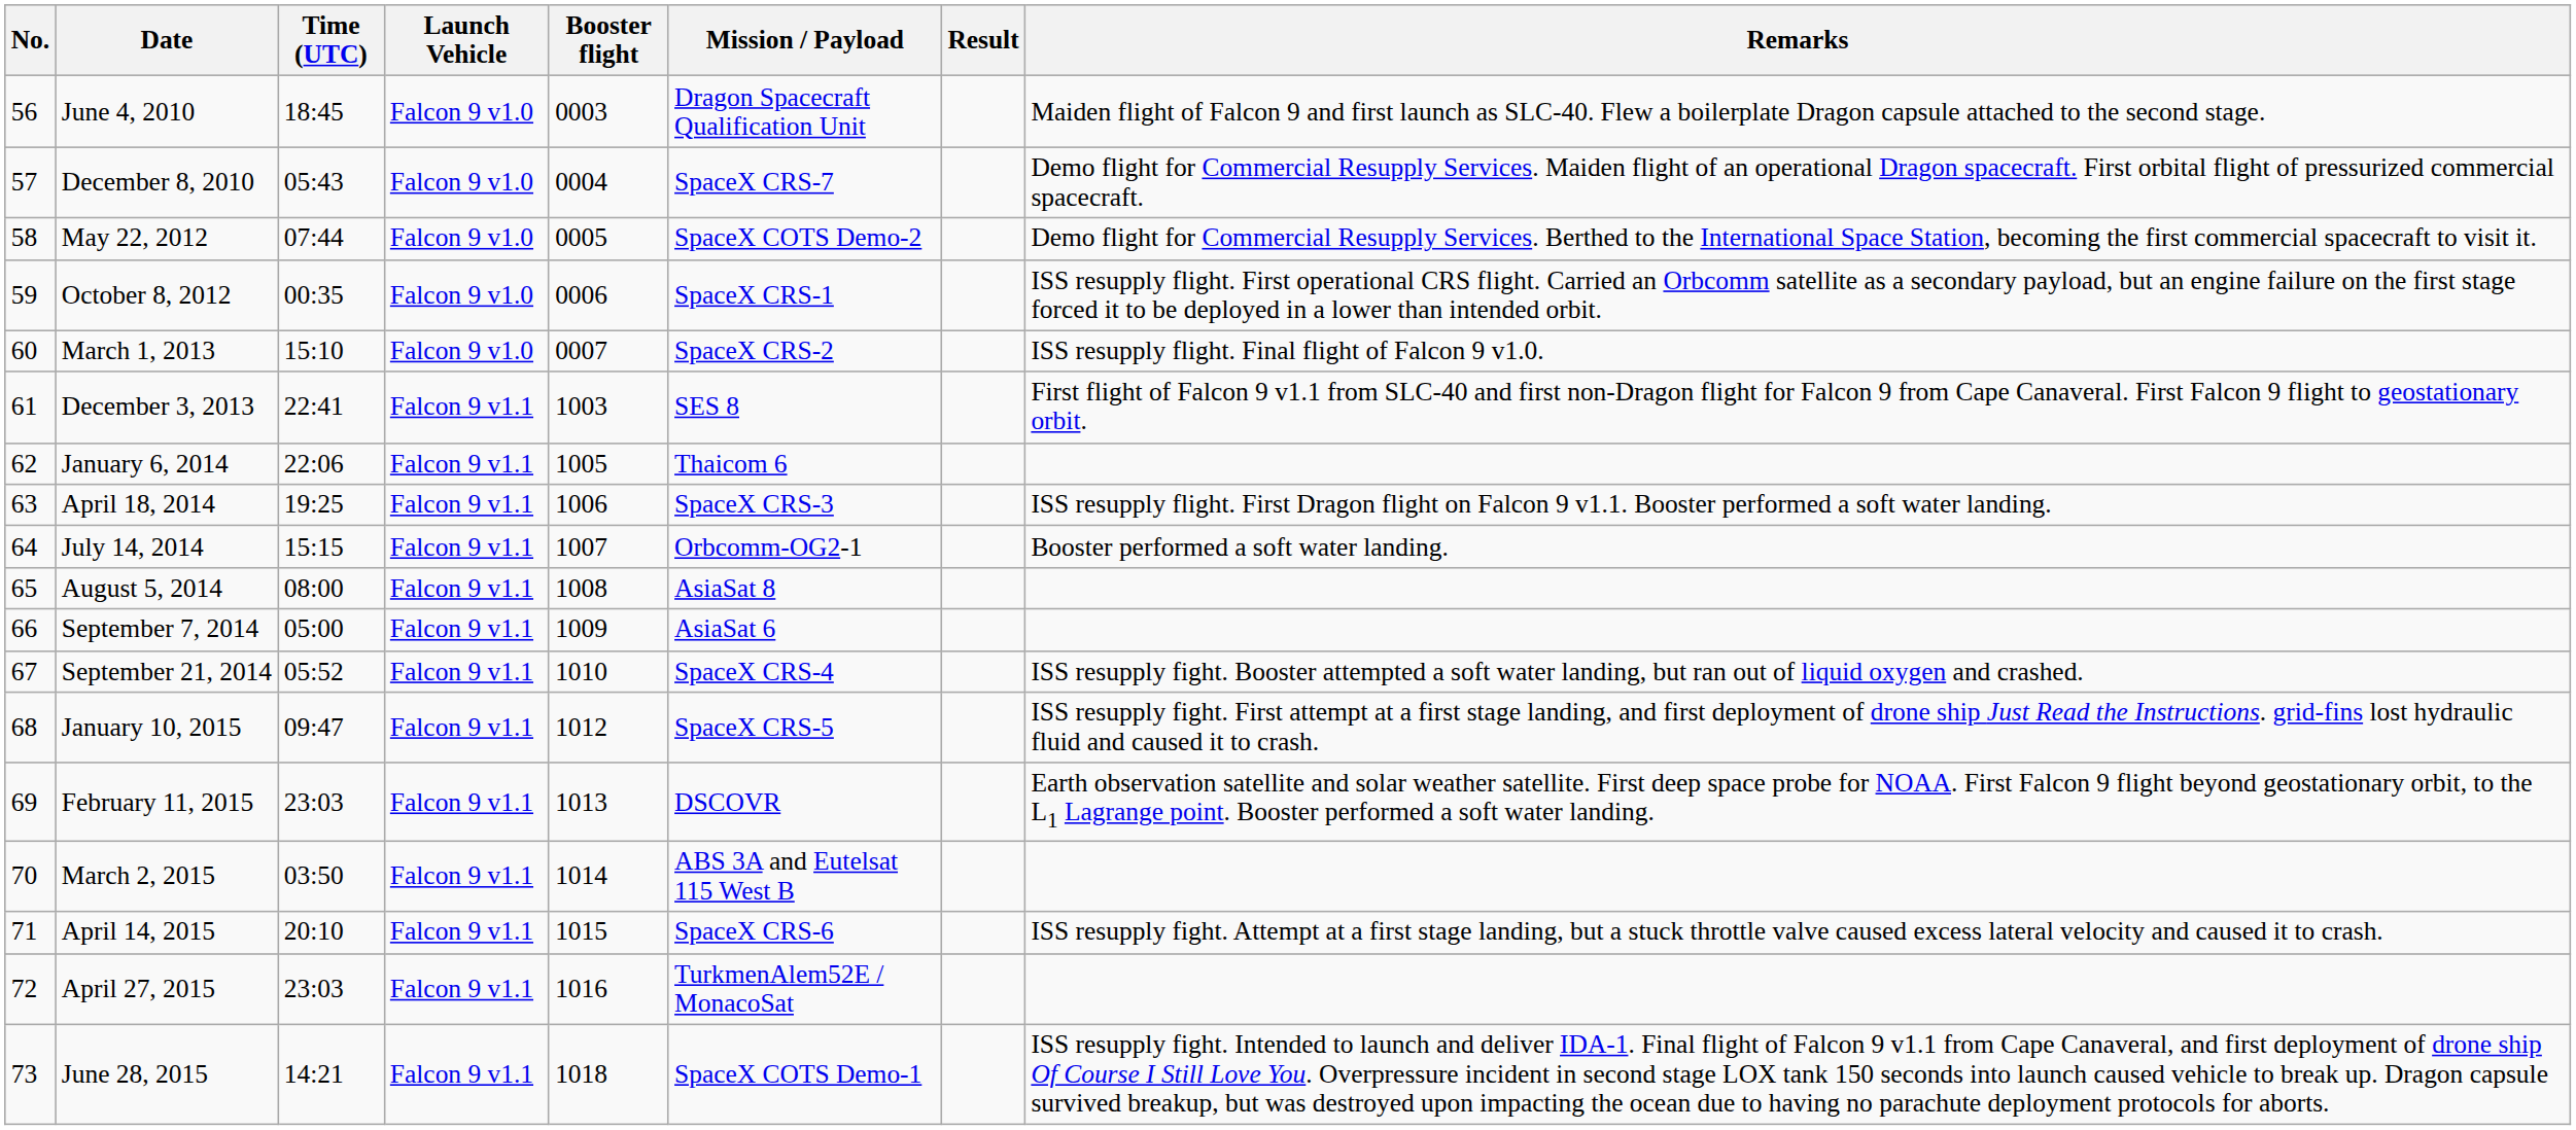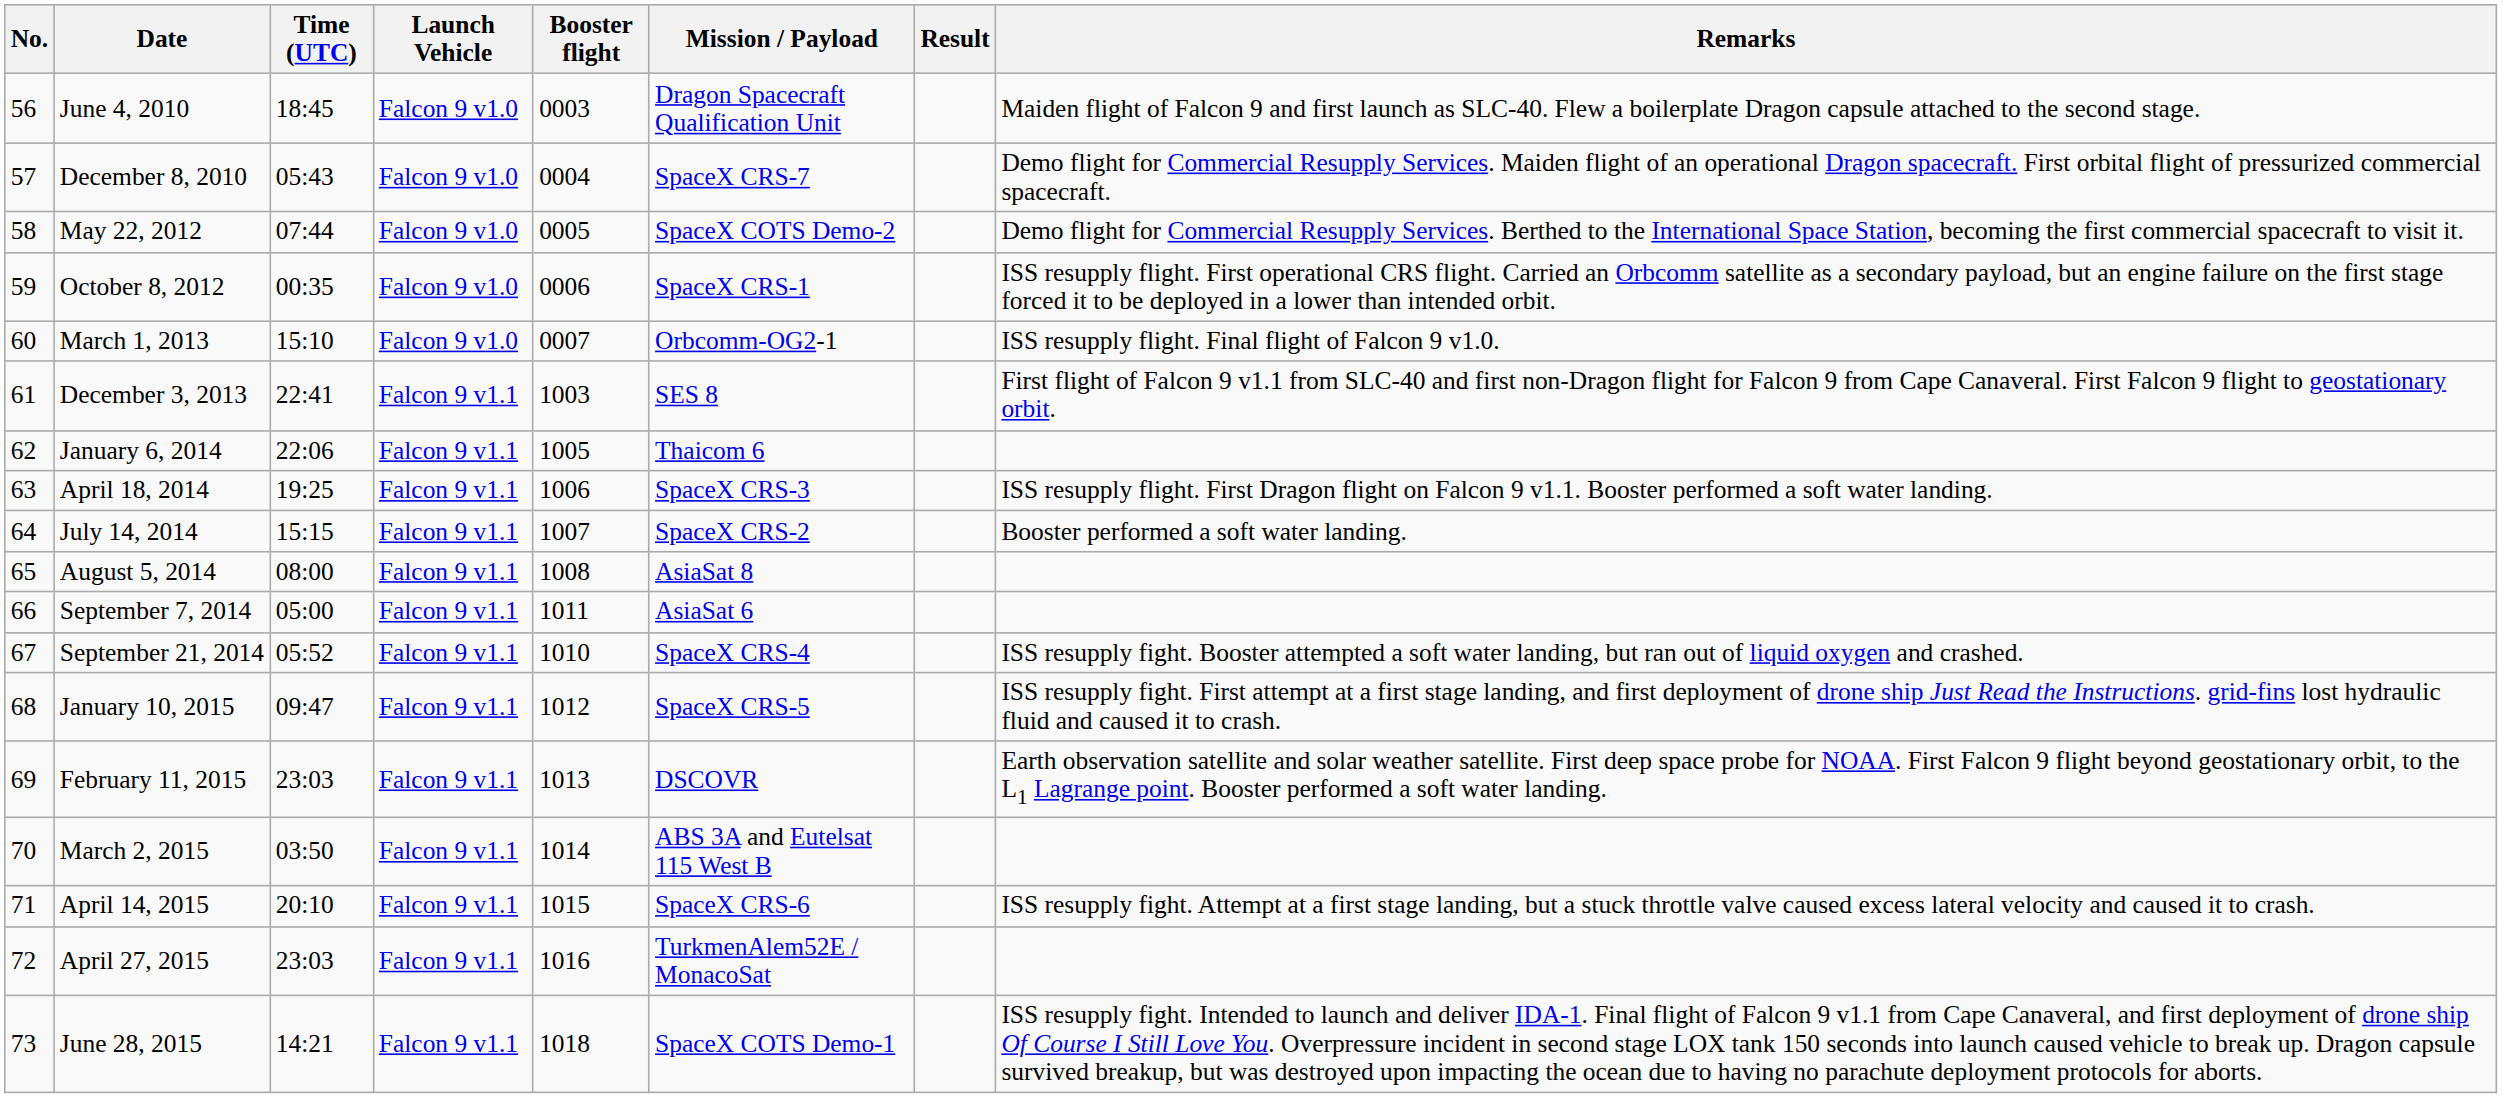 <table class="wikitable mw-collapsible mw-collapsed sticky-header">
 <tr>
 <th>No.</th>
 <th>Date</th>
 <th>Time (<a href='#'>UTC</a>)</th>
 <th>Launch Vehicle</th>
 <th>Booster flight</th>
 <th>Mission / Payload</th>
 <th>Result</th>
 <th>Remarks</th>
 </tr>
 <tr>
 <td>56</td>
 <td>June 4, 2010</td>
 <td>18:45</td>
 <td nowrap=""><a href='#'>Falcon 9 v1.0</a></td>
 <td>0003</td>
 <td><a href='#'>Dragon Spacecraft Qualification Unit</a></td>
 <td></td>
 <td>Maiden flight of Falcon 9 and first launch as SLC-40. Flew a boilerplate Dragon capsule attached to the second stage.</td>
 </tr>
 <tr>
 <td>57</td>
 <td>December 8, 2010</td>
 <td>05:43</td>
 <td><a href='#'>Falcon 9 v1.0</a></td>
 <td>0004</td>
 <td><a href='#'>SpaceX CRS-7</a></td>
 <td></td>
 <td>Demo flight for <a href='#'>Commercial Resupply Services</a>. Maiden flight of an operational <a href='#'>Dragon spacecraft.</a> First orbital flight of pressurized commercial spacecraft.</td>
 </tr>
 <tr>
 <td>58</td>
 <td>May 22, 2012</td>
 <td>07:44</td>
 <td><a href='#'>Falcon 9 v1.0</a></td>
 <td>0005</td>
 <td><a href='#'>SpaceX COTS Demo-2</a></td>
 <td></td>
 <td>Demo flight for <a href='#'>Commercial Resupply Services</a>. Berthed to the <a href='#'>International Space Station</a>, becoming the first commercial spacecraft to visit it.</td>
 </tr>
 <tr>
 <td>59</td>
 <td>October 8, 2012</td>
 <td>00:35</td>
 <td><a href='#'>Falcon 9 v1.0</a></td>
 <td>0006</td>
 <td><a href='#'>SpaceX CRS-1</a></td>
 <td></td>
 <td>ISS resupply flight. First operational CRS flight. Carried an <a href='#'>Orbcomm</a> satellite as a secondary payload, but an engine failure on the first stage forced it to be deployed in a lower than intended orbit.</td>
 </tr>
 <tr>
 <td>60</td>
 <td>March 1, 2013</td>
 <td>15:10</td>
 <td><a href='#'>Falcon 9 v1.0</a></td>
 <td>0007</td>
-<td><a href='#'>SpaceX CRS-2</a></td>
+<td><a href='#'>Orbcomm-OG2</a>-1</td>
 <td></td>
 <td>ISS resupply flight. Final flight of Falcon 9 v1.0.</td>
 </tr>
 <tr>
 <td>61</td>
 <td>December 3, 2013</td>
 <td>22:41</td>
 <td><a href='#'>Falcon 9 v1.1</a></td>
 <td>1003</td>
 <td><a href='#'>SES 8</a></td>
 <td></td>
 <td>First flight of Falcon 9 v1.1 from SLC-40 and first non-Dragon flight for Falcon 9 from Cape Canaveral. First Falcon 9 flight to <a href='#'>geostationary orbit</a>.</td>
 </tr>
 <tr>
 <td>62</td>
 <td>January 6, 2014</td>
 <td>22:06</td>
 <td><a href='#'>Falcon 9 v1.1</a></td>
 <td>1005</td>
 <td><a href='#'>Thaicom 6</a></td>
 <td></td>
 <td></td>
 </tr>
 <tr>
 <td>63</td>
 <td>April 18, 2014</td>
 <td>19:25</td>
 <td><a href='#'>Falcon 9 v1.1</a></td>
 <td>1006</td>
 <td><a href='#'>SpaceX CRS-3</a></td>
 <td></td>
 <td>ISS resupply flight. First Dragon flight on Falcon 9 v1.1. Booster performed a soft water landing.</td>
 </tr>
 <tr>
 <td>64</td>
 <td>July 14, 2014</td>
 <td>15:15</td>
 <td><a href='#'>Falcon 9 v1.1</a></td>
 <td>1007</td>
-<td><a href='#'>Orbcomm-OG2</a>-1</td>
+<td><a href='#'>SpaceX CRS-2</a></td>
 <td></td>
 <td>Booster performed a soft water landing.</td>
 </tr>
 <tr>
 <td>65</td>
 <td>August 5, 2014</td>
 <td>08:00</td>
 <td><a href='#'>Falcon 9 v1.1</a></td>
 <td>1008</td>
 <td><a href='#'>AsiaSat 8</a></td>
 <td></td>
 <td></td>
 </tr>
 <tr>
 <td>66</td>
 <td>September 7, 2014</td>
 <td>05:00</td>
 <td><a href='#'>Falcon 9 v1.1</a></td>
-<td>1009</td>
+<td>1011</td>
 <td><a href='#'>AsiaSat 6</a></td>
 <td></td>
 <td></td>
 </tr>
 <tr>
 <td>67</td>
 <td nowrap="">September 21, 2014</td>
 <td>05:52</td>
 <td><a href='#'>Falcon 9 v1.1</a></td>
 <td>1010</td>
 <td><a href='#'>SpaceX CRS-4</a></td>
 <td></td>
 <td>ISS resupply fight. Booster attempted a soft water landing, but ran out of <a href='#'>liquid oxygen</a> and crashed.</td>
 </tr>
 <tr>
 <td>68</td>
 <td>January 10, 2015</td>
 <td>09:47</td>
 <td><a href='#'>Falcon 9 v1.1</a></td>
 <td>1012</td>
 <td><a href='#'>SpaceX CRS-5</a></td>
 <td></td>
 <td>ISS resupply fight. First attempt at a first stage landing, and first deployment of <a href='#'>drone ship <em>Just Read the Instructions</em></a>. <a href='#'>grid-fins</a> lost hydraulic fluid and caused it to crash.</td>
 </tr>
 <tr>
 <td>69</td>
 <td>February 11, 2015</td>
 <td>23:03</td>
 <td><a href='#'>Falcon 9 v1.1</a></td>
 <td>1013</td>
 <td><a href='#'>DSCOVR</a></td>
 <td></td>
 <td>Earth observation satellite and solar weather satellite. First deep space probe for <a href='#'>NOAA</a>. First Falcon 9 flight beyond geostationary orbit, to the L<sub>1</sub> <a href='#'>Lagrange point</a>. Booster performed a soft water landing.</td>
 </tr>
 <tr>
 <td>70</td>
 <td>March 2, 2015</td>
 <td>03:50</td>
 <td><a href='#'>Falcon 9 v1.1</a></td>
 <td>1014</td>
 <td><a href='#'>ABS 3A</a> and <a href='#'>Eutelsat 115 West B</a></td>
 <td></td>
 <td></td>
 </tr>
 <tr>
 <td>71</td>
 <td>April 14, 2015</td>
 <td>20:10</td>
 <td><a href='#'>Falcon 9 v1.1</a></td>
 <td>1015</td>
 <td><a href='#'>SpaceX CRS-6</a></td>
 <td></td>
 <td>ISS resupply fight. Attempt at a first stage landing, but a stuck throttle valve caused excess lateral velocity and caused it to crash.</td>
 </tr>
 <tr>
 <td>72</td>
 <td>April 27, 2015</td>
 <td>23:03</td>
 <td><a href='#'>Falcon 9 v1.1</a></td>
 <td>1016</td>
 <td><a href='#'>TurkmenAlem52E / MonacoSat</a></td>
 <td></td>
 <td></td>
 </tr>
 <tr>
 <td>73</td>
 <td>June 28, 2015</td>
 <td>14:21</td>
 <td><a href='#'>Falcon 9 v1.1</a></td>
 <td>1018</td>
 <td><a href='#'>SpaceX COTS Demo-1</a></td>
 <td></td>
 <td>ISS resupply fight. Intended to launch and deliver <a href='#'>IDA-1</a>. Final flight of Falcon 9 v1.1 from Cape Canaveral, and first deployment of <a href='#'>drone ship <em>Of Course I Still Love You</em></a>. Overpressure incident in second stage LOX tank 150 seconds into launch caused vehicle to break up. Dragon capsule survived breakup, but was destroyed upon impacting the ocean due to having no parachute deployment protocols for aborts.</td>
 </tr>
 </table>
